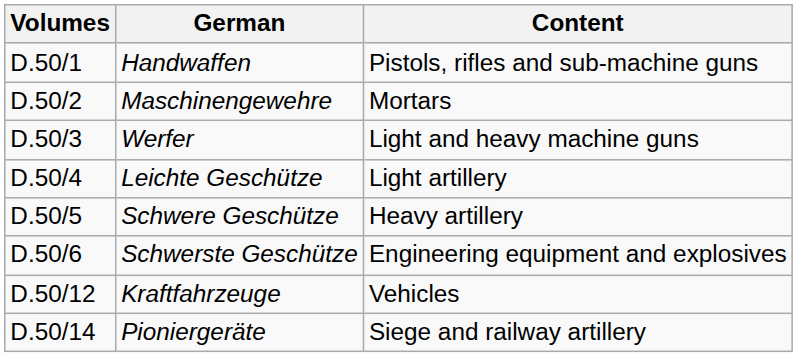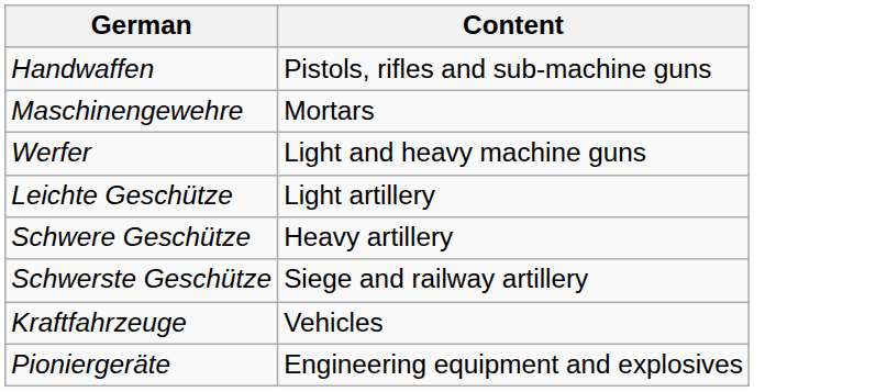 <table class="wikitable">
 <tr>
-<th>Volumes</th>
 <th>German</th>
 <th>Content</th>
 </tr>
 <tr>
-<td>D.50/1</td>
 <td><em>Handwaffen</em></td>
 <td>Pistols, rifles and sub-machine guns</td>
 </tr>
 <tr>
-<td>D.50/2</td>
 <td><em>Maschinengewehre</em></td>
 <td>Mortars</td>
 </tr>
 <tr>
-<td>D.50/3</td>
 <td><em>Werfer</em></td>
 <td>Light and heavy machine guns</td>
 </tr>
 <tr>
-<td>D.50/4</td>
 <td><em>Leichte Geschütze</em></td>
 <td>Light artillery</td>
 </tr>
 <tr>
-<td>D.50/5</td>
 <td><em>Schwere Geschütze</em></td>
 <td>Heavy artillery</td>
 </tr>
 <tr>
-<td>D.50/6</td>
 <td><em>Schwerste Geschütze</em></td>
-<td>Engineering equipment and explosives</td>
+<td>Siege and railway artillery</td>
 </tr>
 <tr>
-<td>D.50/12</td>
 <td><em>Kraftfahrzeuge</em></td>
 <td>Vehicles</td>
 </tr>
 <tr>
-<td>D.50/14</td>
 <td><em>Pioniergeräte</em></td>
-<td>Siege and railway artillery</td>
+<td>Engineering equipment and explosives</td>
 </tr>
 </table>
